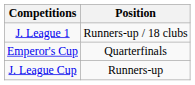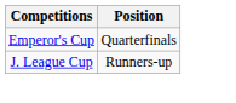 <table class="wikitable" style="text-align:center;">
 <tr>
 <th>Competitions</th>
 <th>Position</th>
-</tr>
-<tr>
-<td><a href='#'>J. League 1</a></td>
-<td>Runners-up / 18 clubs</td>
 </tr>
 <tr>
 <td><a href='#'>Emperor's Cup</a></td>
 <td>Quarterfinals</td>
 </tr>
 <tr>
 <td><a href='#'>J. League Cup</a></td>
 <td>Runners-up</td>
 </tr>
 </table>
